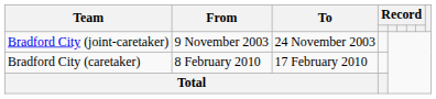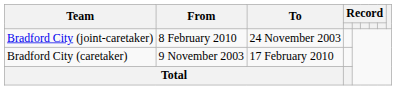 <table class=wikitable style=text-align:center>
 <tr>
 <th rowspan=2>Team</th>
 <th rowspan=2>From</th>
 <th rowspan=2>To</th>
 <th colspan=5>Record</th>
 <th rowspan=2></th>
 </tr>
 <tr>
 <th></th>
 <th></th>
 <th></th>
 <th></th>
 <th></th>
 </tr>
 <tr>
 <td align=left><a href='#'>Bradford City</a> (joint-caretaker)</td>
-<td align=left>9 November 2003</td>
+<td align=left>8 February 2010</td>
 <td align=left>24 November 2003<br></td>
 <td></td>
 </tr>
 <tr>
 <td align=left>Bradford City (caretaker)</td>
-<td align=left>8 February 2010</td>
+<td align=left>9 November 2003</td>
 <td align=left>17 February 2010<br></td>
 <td></td>
 </tr>
 <tr>
 <th colspan=3>Total<br></th>
 <th></th>
 </tr>
 </table>
